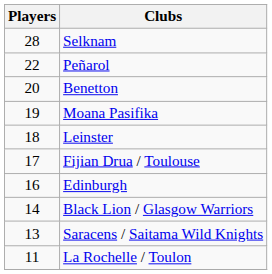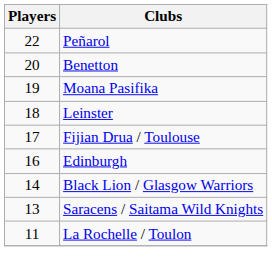 <table class="wikitable">
 <tr>
 <th>Players</th>
 <th>Clubs</th>
-</tr>
-<tr>
-<td align=center>28</td>
-<td> <a href='#'>Selknam</a></td>
 </tr>
 <tr>
 <td align=center>22</td>
 <td> <a href='#'>Peñarol</a></td>
 </tr>
 <tr>
 <td align=center>20</td>
 <td> <a href='#'>Benetton</a></td>
 </tr>
 <tr>
 <td align=center>19</td>
 <td> <a href='#'>Moana Pasifika</a></td>
 </tr>
 <tr>
 <td align=center>18</td>
 <td> <a href='#'>Leinster</a></td>
 </tr>
 <tr>
 <td align=center>17</td>
 <td> <a href='#'>Fijian Drua</a> /  <a href='#'>Toulouse</a></td>
 </tr>
 <tr>
 <td align=center>16</td>
 <td> <a href='#'>Edinburgh</a></td>
 </tr>
 <tr>
 <td align=center>14</td>
 <td> <a href='#'>Black Lion</a> /  <a href='#'>Glasgow Warriors</a></td>
 </tr>
 <tr>
 <td align=center>13</td>
 <td> <a href='#'>Saracens</a> /  <a href='#'>Saitama Wild Knights</a></td>
 </tr>
 <tr>
 <td align=center>11</td>
 <td> <a href='#'>La Rochelle</a> /  <a href='#'>Toulon</a></td>
 </tr>
 <tr>
 </tr>
 </table>
